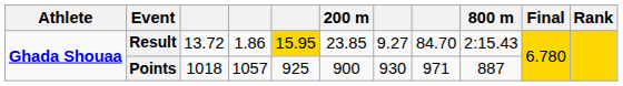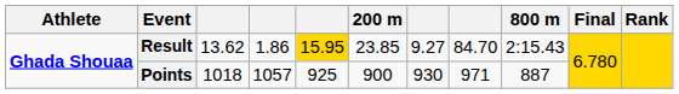 <table class="wikitable" style="font-size:90%">
 <tr>
 <th>Athlete</th>
 <th>Event</th>
 <th></th>
 <th></th>
 <th></th>
 <th>200 m</th>
 <th></th>
 <th></th>
 <th>800 m</th>
 <th>Final</th>
 <th>Rank</th>
 </tr>
 <tr align=center>
 <td align=left rowspan=2><strong><a href='#'>Ghada Shouaa</a></strong></td>
 <th style="font-size:95%">Result</th>
-<td>13.72</td>
+<td>13.62</td>
 <td>1.86</td>
 <td style="background: gold;">15.95</td>
 <td>23.85</td>
 <td>9.27</td>
 <td>84.70</td>
 <td>2:15.43</td>
 <td rowspan=2 align="center" bgcolor='gold'>6.780</td>
 <td rowspan=2 align="center" bgcolor='gold'></td>
 </tr>
 <tr align=center>
 <th style="font-size:95%">Points</th>
 <td>1018</td>
 <td>1057</td>
 <td>925</td>
 <td>900</td>
 <td>930</td>
 <td>971</td>
 <td>887</td>
 </tr>
 </table>
